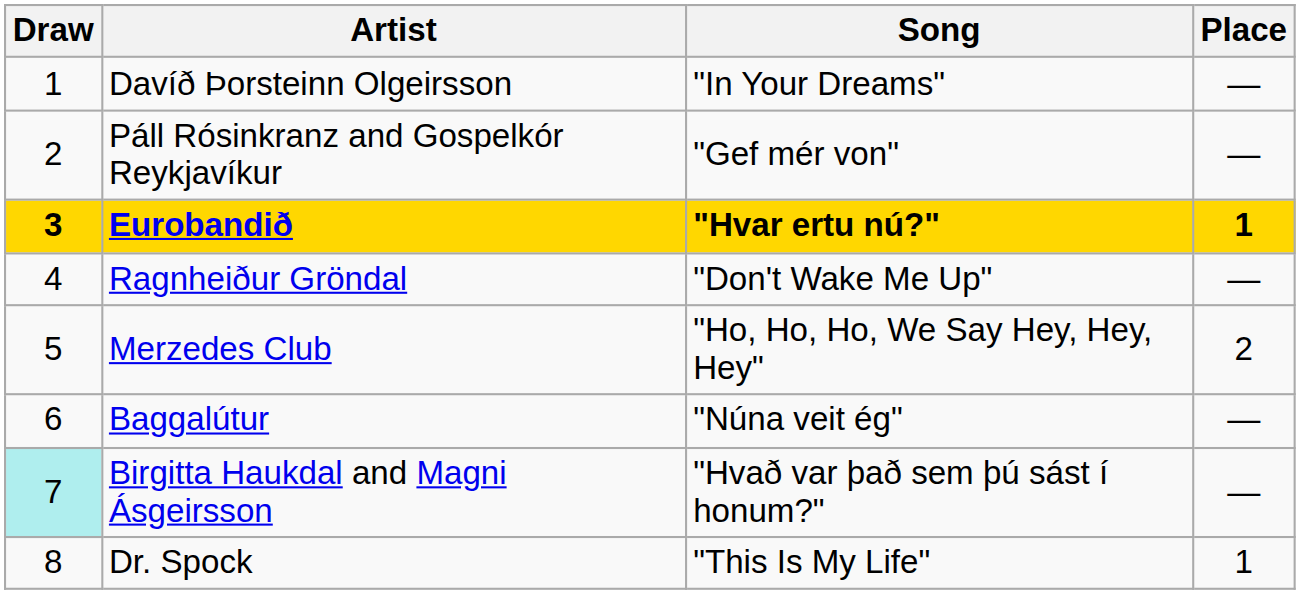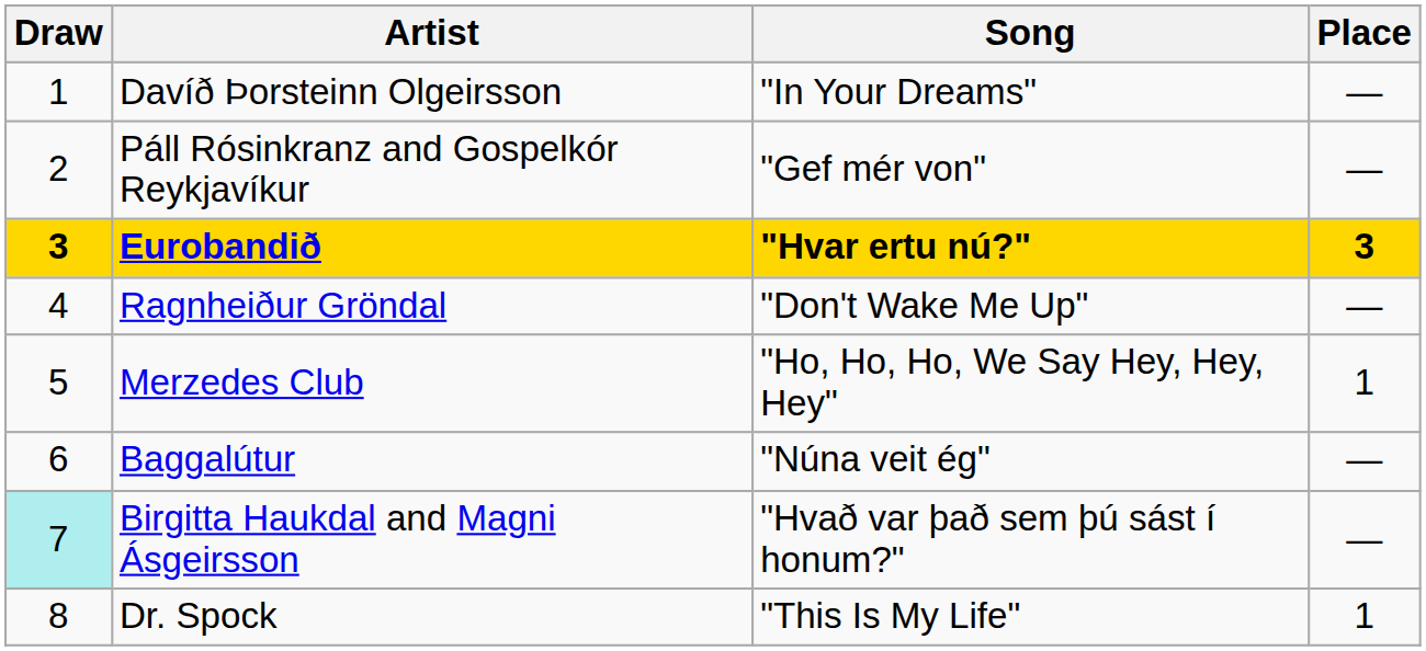 <table class="sortable wikitable" style="margin: 1em auto 1em auto; text-align:center">
 <tr>
 <th>Draw</th>
 <th>Artist</th>
 <th>Song</th>
 <th>Place</th>
 </tr>
 <tr>
 <td>1</td>
 <td align="left">Davíð Þorsteinn Olgeirsson</td>
 <td align="left">"In Your Dreams"</td>
 <td data-sort-value="4">—</td>
 </tr>
 <tr>
 <td>2</td>
 <td align="left">Páll Rósinkranz and Gospelkór Reykjavíkur</td>
 <td align="left">"Gef mér von"</td>
 <td data-sort-value="4">—</td>
 </tr>
 <tr style="font-weight:bold; background:gold;">
 <td>3</td>
 <td align="left"><a href='#'>Eurobandið</a></td>
 <td align="left">"Hvar ertu nú?"</td>
-<td>1</td>
+<td>3</td>
 </tr>
 <tr>
 <td>4</td>
 <td align="left"><a href='#'>Ragnheiður Gröndal</a></td>
 <td align="left">"Don't Wake Me Up"</td>
 <td data-sort-value="4">—</td>
 </tr>
 <tr>
 <td>5</td>
 <td align="left"><a href='#'>Merzedes Club</a></td>
 <td align="left">"Ho, Ho, Ho, We Say Hey, Hey, Hey"</td>
-<td>2</td>
+<td>1</td>
 </tr>
 <tr>
 <td>6</td>
 <td align="left"><a href='#'>Baggalútur</a></td>
 <td align="left">"Núna veit ég"</td>
 <td data-sort-value="4">—</td>
 </tr>
 <tr>
 <td style="background: paleturquoise;">7</td>
 <td align="left"><a href='#'>Birgitta Haukdal</a> and <a href='#'>Magni Ásgeirsson</a></td>
 <td align="left">"Hvað var það sem þú sást í honum?"</td>
 <td data-sort-value="4">—</td>
 </tr>
 <tr>
 <td>8</td>
 <td align="left">Dr. Spock</td>
 <td align="left">"This Is My Life"</td>
 <td>1</td>
 </tr>
 </table>
